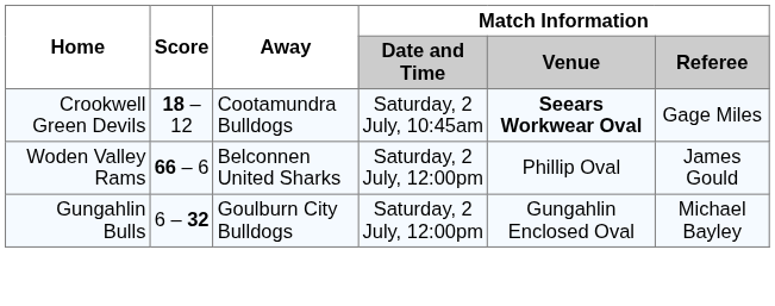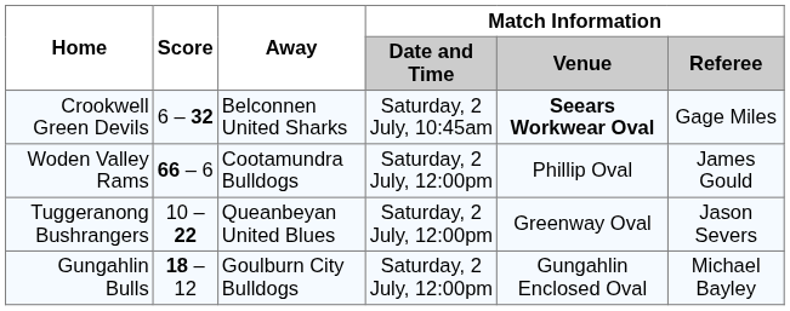 <table border="1" cellpadding="3" cellspacing="0" width="100%" style="border-collapse:collapse;  text-align:center;">
 <tr>
 <th rowspan="2" width="19%">Home</th>
 <th rowspan="2" width="8%">Score</th>
 <th rowspan="2" width="19%">Away</th>
 <th colspan="3">Match Information</th>
 </tr>
 <tr style="background:#CCCCCC">
 <th width="17%">Date and Time</th>
 <th width="22%">Venue</th>
 <th width="50%">Referee</th>
 </tr>
 <tr style="text-align:center; background:#f5faff;">
 <td align="right">Crookwell Green Devils </td>
-<td><strong>18</strong> – 12</td>
-<td align="left"> Cootamundra Bulldogs</td>
+<td>6 – <strong>32</strong></td>
+<td align="left"> Belconnen United Sharks</td>
 <td>Saturday, 2 July, 10:45am</td>
 <td><strong>Seears Workwear Oval</strong></td>
 <td>Gage Miles</td>
 </tr>
 <tr style="text-align:center; background:#f5faff;">
 <td align="right">Woden Valley Rams </td>
 <td><strong>66</strong> – 6</td>
-<td align="left"> Belconnen United Sharks</td>
+<td align="left"> Cootamundra Bulldogs</td>
 <td>Saturday, 2 July, 12:00pm</td>
 <td>Phillip Oval</td>
 <td>James Gould</td>
 </tr>
 <tr style="text-align:center; background:#f5faff;">
+<td align="right">Tuggeranong Bushrangers </td>
+<td>10 – <strong>22</strong></td>
+<td align="left"> Queanbeyan United Blues</td>
+<td>Saturday, 2 July, 12:00pm</td>
+<td>Greenway Oval</td>
+<td>Jason Severs</td>
+</tr>
+<tr style="text-align:center; background:#f5faff;">
 <td align="right">Gungahlin Bulls </td>
-<td>6 – <strong>32</strong></td>
+<td><strong>18</strong> – 12</td>
 <td align="left"> Goulburn City Bulldogs</td>
 <td>Saturday, 2 July, 12:00pm</td>
 <td>Gungahlin Enclosed Oval</td>
 <td>Michael Bayley</td>
 </tr>
 </table>
